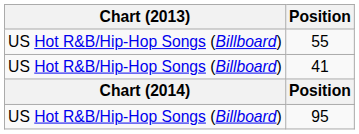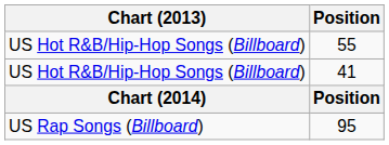 <table class="wikitable">
 <tr>
 <th scope="col">Chart (2013)</th>
 <th scope="col">Position</th>
 </tr>
 <tr>
 <td>US <a href='#'>Hot R&B/Hip-Hop Songs</a> (<em><a href='#'>Billboard</a></em>)</td>
 <td style="text-align:center;">55</td>
 </tr>
 <tr>
 <td>US <a href='#'>Hot R&B/Hip-Hop Songs</a> (<em><a href='#'>Billboard</a></em>)</td>
 <td style="text-align:center;">41</td>
 </tr>
 <tr>
 <th scope="col">Chart (2014)</th>
 <th scope="col">Position</th>
 </tr>
 <tr>
-<td>US <a href='#'>Hot R&B/Hip-Hop Songs</a> (<em><a href='#'>Billboard</a></em>)</td>
+<td>US <a href='#'>Rap Songs</a> (<em><a href='#'>Billboard</a></em>)</td>
 <td style="text-align:center;">95</td>
 </tr>
 </table>
